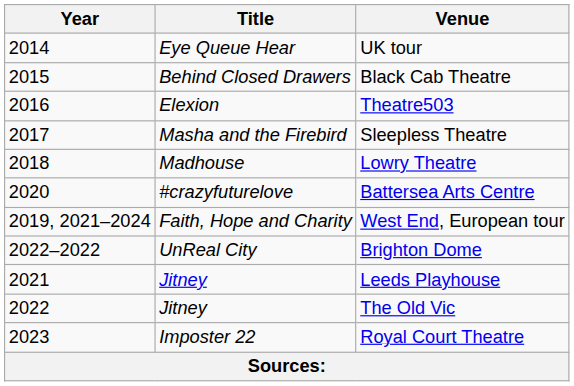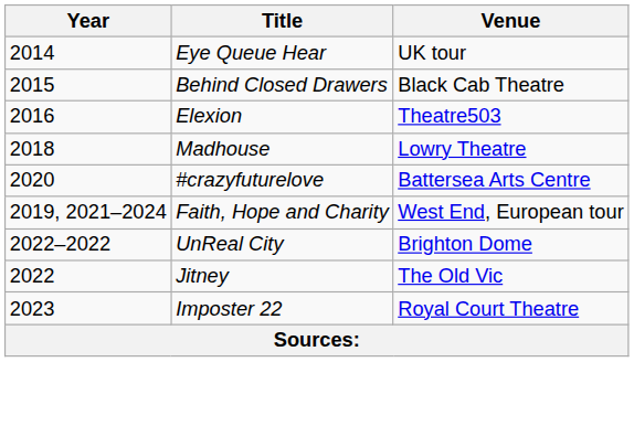 <table class="wikitable">
 <tr>
 <th>Year</th>
 <th>Title</th>
 <th>Venue</th>
 </tr>
 <tr>
 <td>2014</td>
 <td><em>Eye Queue Hear</em></td>
 <td>UK tour</td>
 </tr>
 <tr>
 <td>2015</td>
 <td><em>Behind Closed Drawers</em></td>
 <td>Black Cab Theatre</td>
 </tr>
 <tr>
 <td>2016</td>
 <td><em>Elexion</em></td>
 <td><a href='#'>Theatre503</a></td>
 </tr>
 <tr>
-<td>2017</td>
-<td><em>Masha and the Firebird</em></td>
-<td>Sleepless Theatre</td>
-</tr>
-<tr>
 <td>2018</td>
 <td><em>Madhouse</em></td>
 <td><a href='#'>Lowry Theatre</a></td>
 </tr>
 <tr>
 <td>2020</td>
 <td><em>#crazyfuturelove</em></td>
 <td><a href='#'>Battersea Arts Centre</a></td>
 </tr>
 <tr>
 <td>2019, 2021–2024</td>
 <td><em>Faith, Hope and Charity</em></td>
 <td><a href='#'>West End</a>, European tour</td>
 </tr>
 <tr>
 <td>2022–2022</td>
 <td><em>UnReal City</em></td>
 <td><a href='#'>Brighton Dome</a></td>
 </tr>
 <tr>
-<td>2021</td>
-<td><em><a href='#'>Jitney</a></em></td>
-<td><a href='#'>Leeds Playhouse</a></td>
-</tr>
-<tr>
 <td>2022</td>
 <td><em>Jitney</em></td>
 <td><a href='#'>The Old Vic</a></td>
 </tr>
 <tr>
 <td>2023</td>
 <td><em>Imposter 22</em></td>
 <td><a href='#'>Royal Court Theatre</a></td>
 </tr>
 <tr>
 <th colspan="3">Sources: </th>
 </tr>
 </table>
